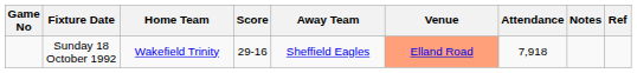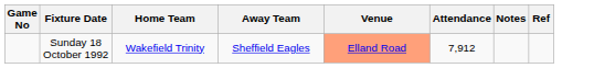 <table class="wikitable" style="text-align:center;">
 <tr>
 <th width=20 abbr="No">Game No</th>
 <th width=100 abbr="Date">Fixture Date</th>
 <th width=150 abbr="Home Team">Home Team</th>
-<th width=20 abbr="Score">Score</th>
 <th width=150 abbr="Away Team">Away Team</th>
 <th width=150 abbr="Venue">Venue</th>
 <th width=30 abbr="Att">Attendance</th>
 <th width=20 abbr="Notes">Notes</th>
 <th width=30 abbr="Ref">Ref</th>
 </tr>
 <tr>
 <td></td>
 <td>Sunday 18 October 1992</td>
 <td><a href='#'>Wakefield Trinity</a></td>
-<td>29-16</td>
 <td><a href='#'>Sheffield Eagles</a></td>
 <td style="background: lightsalmon;"><a href='#'>Elland Road</a></td>
-<td>7,918</td>
+<td>7,912</td>
 <td></td>
 <td></td>
 </tr>
 </table>
